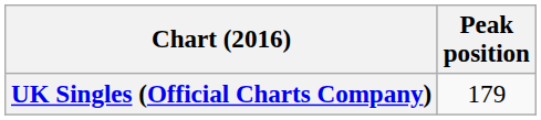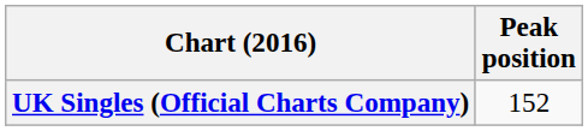 <table class="wikitable plainrowheaders" style="text-align:center">
 <tr>
 <th scope="col">Chart (2016)</th>
 <th scope="col">Peak<br>position</th>
 </tr>
 <tr>
 <th scope="row"><a href='#'>UK Singles</a> (<a href='#'>Official Charts Company</a>)</th>
-<td>179</td>
+<td>152</td>
 </tr>
 </table>
